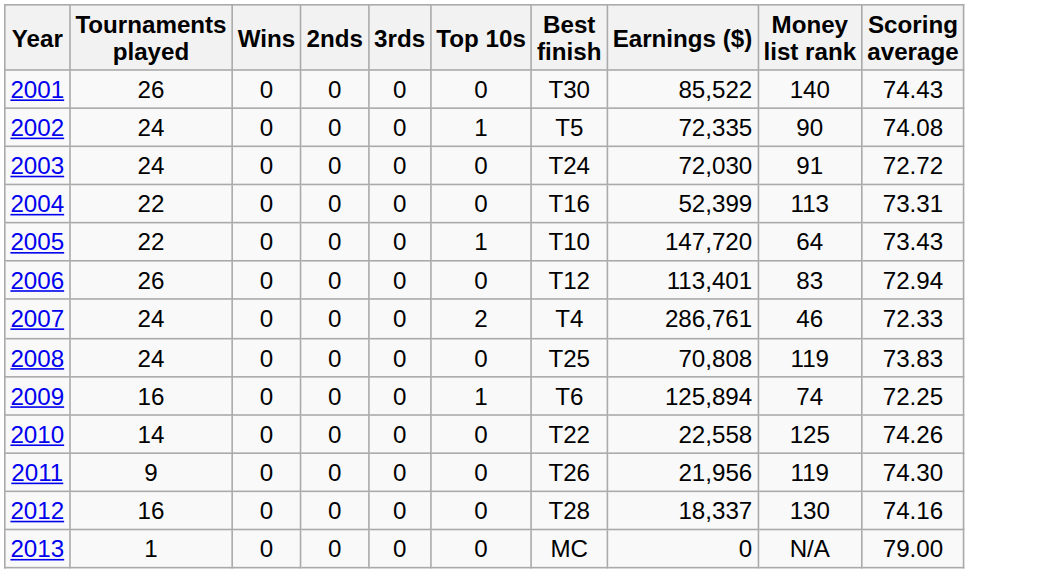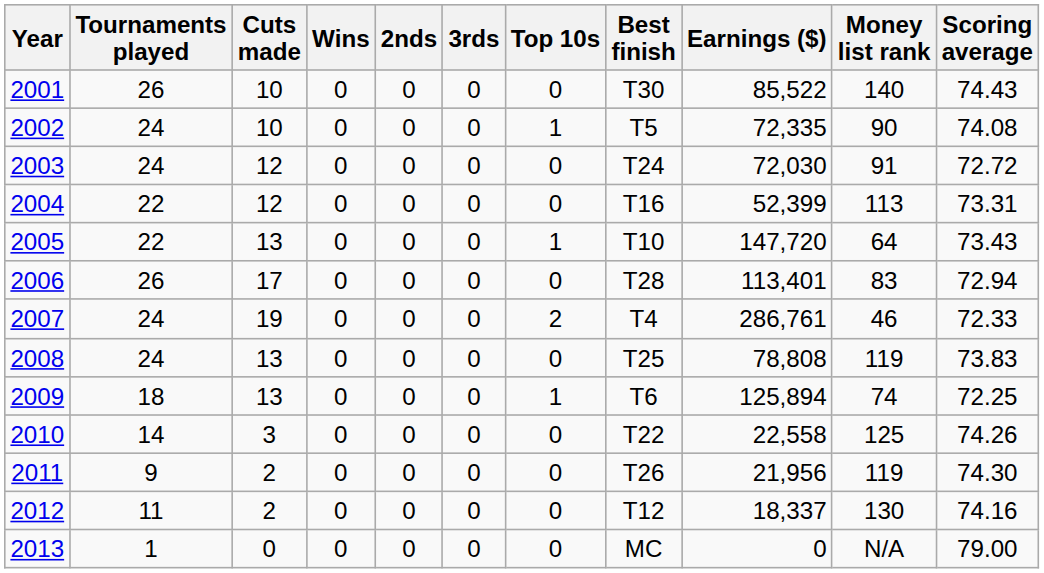 <table class="wikitable" style="text-align:center; font-size: 95%;">
 <tr>
 <th>Year</th>
 <th>Tournaments<br>played</th>
+<th>Cuts<br>made</th>
 <th>Wins</th>
 <th>2nds</th>
 <th>3rds</th>
 <th>Top 10s</th>
 <th>Best<br>finish</th>
 <th>Earnings ($)</th>
 <th>Money<br>list rank</th>
 <th>Scoring<br>average</th>
 </tr>
 <tr>
 <td><a href='#'>2001</a></td>
 <td>26</td>
+<td>10</td>
 <td>0</td>
 <td>0</td>
 <td>0</td>
 <td>0</td>
 <td>T30</td>
 <td align="right">85,522</td>
 <td>140</td>
 <td>74.43</td>
 </tr>
 <tr>
 <td><a href='#'>2002</a></td>
 <td>24</td>
+<td>10</td>
 <td>0</td>
 <td>0</td>
 <td>0</td>
 <td>1</td>
 <td>T5</td>
 <td align="right">72,335</td>
 <td>90</td>
 <td>74.08</td>
 </tr>
 <tr>
 <td><a href='#'>2003</a></td>
 <td>24</td>
+<td>12</td>
 <td>0</td>
 <td>0</td>
 <td>0</td>
 <td>0</td>
 <td>T24</td>
 <td align="right">72,030</td>
 <td>91</td>
 <td>72.72</td>
 </tr>
 <tr>
 <td><a href='#'>2004</a></td>
 <td>22</td>
+<td>12</td>
 <td>0</td>
 <td>0</td>
 <td>0</td>
 <td>0</td>
 <td>T16</td>
 <td align="right">52,399</td>
 <td>113</td>
 <td>73.31</td>
 </tr>
 <tr>
 <td><a href='#'>2005</a></td>
 <td>22</td>
+<td>13</td>
 <td>0</td>
 <td>0</td>
 <td>0</td>
 <td>1</td>
 <td>T10</td>
 <td align="right">147,720</td>
 <td>64</td>
 <td>73.43</td>
 </tr>
 <tr>
 <td><a href='#'>2006</a></td>
 <td>26</td>
+<td>17</td>
 <td>0</td>
 <td>0</td>
 <td>0</td>
 <td>0</td>
-<td>T12</td>
+<td>T28</td>
 <td align="right">113,401</td>
 <td>83</td>
 <td>72.94</td>
 </tr>
 <tr>
 <td><a href='#'>2007</a></td>
 <td>24</td>
+<td>19</td>
 <td>0</td>
 <td>0</td>
 <td>0</td>
 <td>2</td>
 <td>T4</td>
 <td align="right">286,761</td>
 <td>46</td>
 <td>72.33</td>
 </tr>
 <tr>
 <td><a href='#'>2008</a></td>
 <td>24</td>
+<td>13</td>
 <td>0</td>
 <td>0</td>
 <td>0</td>
 <td>0</td>
 <td>T25</td>
-<td align="right">70,808</td>
+<td align="right">78,808</td>
 <td>119</td>
 <td>73.83</td>
 </tr>
 <tr>
 <td><a href='#'>2009</a></td>
-<td>16</td>
+<td>18</td>
+<td>13</td>
 <td>0</td>
 <td>0</td>
 <td>0</td>
 <td>1</td>
 <td>T6</td>
 <td align="right">125,894</td>
 <td>74</td>
 <td>72.25</td>
 </tr>
 <tr>
 <td><a href='#'>2010</a></td>
 <td>14</td>
+<td>3</td>
 <td>0</td>
 <td>0</td>
 <td>0</td>
 <td>0</td>
 <td>T22</td>
 <td align="right">22,558</td>
 <td>125</td>
 <td>74.26</td>
 </tr>
 <tr>
 <td><a href='#'>2011</a></td>
 <td>9</td>
+<td>2</td>
 <td>0</td>
 <td>0</td>
 <td>0</td>
 <td>0</td>
 <td>T26</td>
 <td align="right">21,956</td>
 <td>119</td>
 <td>74.30</td>
 </tr>
 <tr>
 <td><a href='#'>2012</a></td>
-<td>16</td>
+<td>11</td>
+<td>2</td>
 <td>0</td>
 <td>0</td>
 <td>0</td>
 <td>0</td>
-<td>T28</td>
+<td>T12</td>
 <td align="right">18,337</td>
 <td>130</td>
 <td>74.16</td>
 </tr>
 <tr>
 <td><a href='#'>2013</a></td>
 <td>1</td>
 <td>0</td>
 <td>0</td>
 <td>0</td>
 <td>0</td>
+<td>0</td>
 <td>MC</td>
 <td align="right">0</td>
 <td>N/A</td>
 <td>79.00</td>
 </tr>
 </table>
